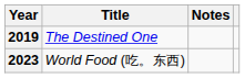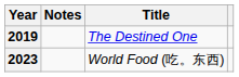 <table class="wikitable sortable plainrowheaders">
 <tr>
 <th scope="col">Year</th>
+<th scope="col" class="unsortable">Notes</th>
 <th scope="col">Title</th>
-<th scope="col" class="unsortable">Notes</th>
 <th scope="col" class="unsortable"></th>
 </tr>
 <tr>
 <th scope="row">2019</th>
+<td></td>
 <td><em><a href='#'>The Destined One</a></em></td>
-<td></td>
 <td></td>
 </tr>
 <tr>
 <th scope="row">2023</th>
+<td></td>
 <td><em>World Food</em> (吃。东西)</td>
-<td></td>
 <td></td>
 </tr>
 </table>
